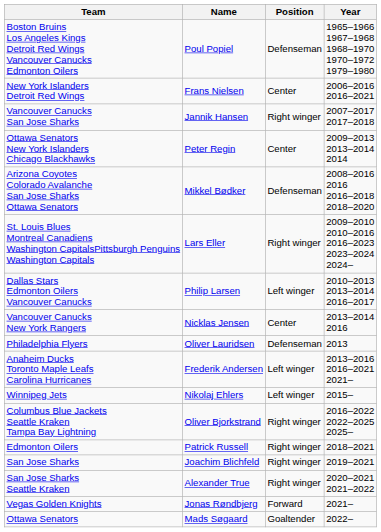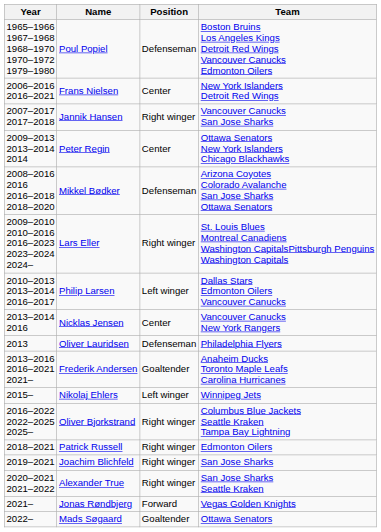 <table class="wikitable">
 <tr>
-<th>Team</th>
+<th>Year</th>
 <th>Name</th>
 <th>Position</th>
-<th>Year</th>
+<th>Team</th>
 </tr>
 <tr>
-<td><a href='#'>Boston Bruins</a><br><a href='#'>Los Angeles Kings</a><br><a href='#'>Detroit Red Wings</a><br><a href='#'>Vancouver Canucks</a><br><a href='#'>Edmonton Oilers</a></td>
+<td>1965–1966<br>1967–1968<br>1968–1970<br>1970–1972<br>1979–1980</td>
 <td><a href='#'>Poul Popiel</a></td>
 <td>Defenseman</td>
-<td>1965–1966<br>1967–1968<br>1968–1970<br>1970–1972<br>1979–1980</td>
+<td><a href='#'>Boston Bruins</a><br><a href='#'>Los Angeles Kings</a><br><a href='#'>Detroit Red Wings</a><br><a href='#'>Vancouver Canucks</a><br><a href='#'>Edmonton Oilers</a></td>
 </tr>
 <tr>
-<td><a href='#'>New York Islanders</a><br><a href='#'>Detroit Red Wings</a></td>
+<td>2006–2016<br>2016–2021</td>
 <td><a href='#'>Frans Nielsen</a></td>
 <td>Center</td>
-<td>2006–2016<br>2016–2021</td>
+<td><a href='#'>New York Islanders</a><br><a href='#'>Detroit Red Wings</a></td>
 </tr>
 <tr>
-<td><a href='#'>Vancouver Canucks</a><br><a href='#'>San Jose Sharks</a></td>
+<td>2007–2017<br>2017–2018</td>
 <td><a href='#'>Jannik Hansen</a></td>
 <td>Right winger</td>
-<td>2007–2017<br>2017–2018</td>
+<td><a href='#'>Vancouver Canucks</a><br><a href='#'>San Jose Sharks</a></td>
 </tr>
 <tr>
-<td><a href='#'>Ottawa Senators</a><br><a href='#'>New York Islanders</a><br><a href='#'>Chicago Blackhawks</a></td>
+<td>2009–2013<br>2013–2014<br>2014</td>
 <td><a href='#'>Peter Regin</a></td>
 <td>Center</td>
-<td>2009–2013<br>2013–2014<br>2014</td>
+<td><a href='#'>Ottawa Senators</a><br><a href='#'>New York Islanders</a><br><a href='#'>Chicago Blackhawks</a></td>
 </tr>
 <tr>
-<td><a href='#'>Arizona Coyotes</a><br><a href='#'>Colorado Avalanche</a><br><a href='#'>San Jose Sharks</a><br><a href='#'>Ottawa Senators</a></td>
+<td>2008–2016<br>2016<br>2016–2018<br>2018–2020</td>
 <td><a href='#'>Mikkel Bødker</a></td>
 <td>Defenseman</td>
-<td>2008–2016<br>2016<br>2016–2018<br>2018–2020</td>
+<td><a href='#'>Arizona Coyotes</a><br><a href='#'>Colorado Avalanche</a><br><a href='#'>San Jose Sharks</a><br><a href='#'>Ottawa Senators</a></td>
 </tr>
 <tr>
-<td><a href='#'>St. Louis Blues</a><br><a href='#'>Montreal Canadiens</a><br><a href='#'>Washington Capitals</a><a href='#'>Pittsburgh Penguins</a><br><a href='#'>Washington Capitals</a></td>
+<td>2009–2010<br>2010–2016<br>2016–2023<br>2023–2024<br>2024–</td>
 <td><a href='#'>Lars Eller</a></td>
 <td>Right winger</td>
-<td>2009–2010<br>2010–2016<br>2016–2023<br>2023–2024<br>2024–</td>
+<td><a href='#'>St. Louis Blues</a><br><a href='#'>Montreal Canadiens</a><br><a href='#'>Washington Capitals</a><a href='#'>Pittsburgh Penguins</a><br><a href='#'>Washington Capitals</a></td>
 </tr>
 <tr>
-<td><a href='#'>Dallas Stars</a><br><a href='#'>Edmonton Oilers</a><br><a href='#'>Vancouver Canucks</a></td>
+<td>2010–2013<br>2013–2014<br>2016–2017</td>
 <td><a href='#'>Philip Larsen</a></td>
 <td>Left winger</td>
-<td>2010–2013<br>2013–2014<br>2016–2017</td>
+<td><a href='#'>Dallas Stars</a><br><a href='#'>Edmonton Oilers</a><br><a href='#'>Vancouver Canucks</a></td>
 </tr>
 <tr>
-<td><a href='#'>Vancouver Canucks</a><br><a href='#'>New York Rangers</a></td>
+<td>2013–2014<br>2016</td>
 <td><a href='#'>Nicklas Jensen</a></td>
 <td>Center</td>
-<td>2013–2014<br>2016</td>
+<td><a href='#'>Vancouver Canucks</a><br><a href='#'>New York Rangers</a></td>
 </tr>
 <tr>
-<td><a href='#'>Philadelphia Flyers</a></td>
+<td>2013</td>
 <td><a href='#'>Oliver Lauridsen</a></td>
 <td>Defenseman</td>
-<td>2013</td>
+<td><a href='#'>Philadelphia Flyers</a></td>
 </tr>
 <tr>
+<td>2013–2016<br>2016–2021<br>2021–</td>
+<td><a href='#'>Frederik Andersen</a></td>
+<td>Goaltender</td>
 <td><a href='#'>Anaheim Ducks</a><br><a href='#'>Toronto Maple Leafs</a><br><a href='#'>Carolina Hurricanes</a></td>
-<td><a href='#'>Frederik Andersen</a></td>
-<td>Left winger</td>
-<td>2013–2016<br>2016–2021<br>2021–</td>
 </tr>
 <tr>
-<td><a href='#'>Winnipeg Jets</a></td>
+<td>2015–</td>
 <td><a href='#'>Nikolaj Ehlers</a></td>
 <td>Left winger</td>
-<td>2015–</td>
+<td><a href='#'>Winnipeg Jets</a></td>
 </tr>
 <tr>
-<td><a href='#'>Columbus Blue Jackets</a><br><a href='#'>Seattle Kraken</a><br><a href='#'>Tampa Bay Lightning</a></td>
+<td>2016–2022<br>2022–2025<br>2025–</td>
 <td><a href='#'>Oliver Bjorkstrand</a></td>
 <td>Right winger</td>
-<td>2016–2022<br>2022–2025<br>2025–</td>
+<td><a href='#'>Columbus Blue Jackets</a><br><a href='#'>Seattle Kraken</a><br><a href='#'>Tampa Bay Lightning</a></td>
 </tr>
 <tr>
-<td><a href='#'>Edmonton Oilers</a></td>
+<td>2018–2021</td>
 <td><a href='#'>Patrick Russell</a></td>
 <td>Right winger</td>
-<td>2018–2021</td>
+<td><a href='#'>Edmonton Oilers</a></td>
 </tr>
 <tr>
-<td><a href='#'>San Jose Sharks</a></td>
+<td>2019–2021</td>
 <td><a href='#'>Joachim Blichfeld</a></td>
 <td>Right winger</td>
-<td>2019–2021</td>
+<td><a href='#'>San Jose Sharks</a></td>
 </tr>
 <tr>
-<td><a href='#'>San Jose Sharks</a><br><a href='#'>Seattle Kraken</a></td>
+<td>2020–2021<br>2021–2022</td>
 <td><a href='#'>Alexander True</a></td>
 <td>Right winger</td>
-<td>2020–2021<br>2021–2022</td>
+<td><a href='#'>San Jose Sharks</a><br><a href='#'>Seattle Kraken</a></td>
 </tr>
 <tr>
-<td><a href='#'>Vegas Golden Knights</a></td>
+<td>2021–</td>
 <td><a href='#'>Jonas Røndbjerg</a></td>
 <td>Forward</td>
-<td>2021–</td>
+<td><a href='#'>Vegas Golden Knights</a></td>
 </tr>
 <tr>
-<td><a href='#'>Ottawa Senators</a></td>
+<td>2022–</td>
 <td><a href='#'>Mads Søgaard</a></td>
 <td>Goaltender</td>
-<td>2022–</td>
+<td><a href='#'>Ottawa Senators</a></td>
 </tr>
 </table>
